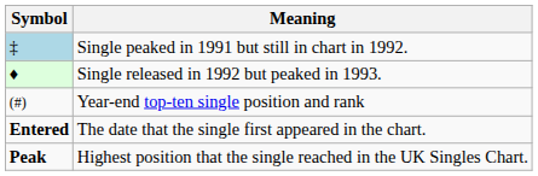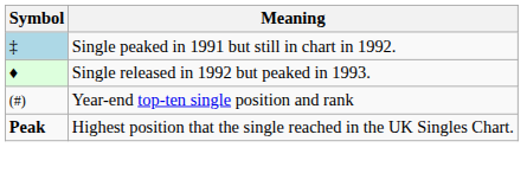 <table Class="wikitable">
 <tr>
 <th>Symbol</th>
 <th>Meaning</th>
 </tr>
 <tr>
 <td bgcolor=lightblue>‡</td>
 <td>Single peaked in 1991 but still in chart in 1992.</td>
 </tr>
 <tr>
 <td bgcolor=#DDFFDD>♦</td>
 <td>Single released in 1992 but peaked in 1993.</td>
 </tr>
 <tr>
 <td><small>(#)</small></td>
 <td>Year-end <a href='#'>top-ten single</a> position and rank</td>
 </tr>
 <tr>
-<td><strong>Entered</strong></td>
-<td>The date that the single first appeared in the chart.</td>
-</tr>
-<tr>
 <td><strong>Peak</strong></td>
 <td>Highest position that the single reached in the UK Singles Chart.</td>
 </tr>
 </table>
